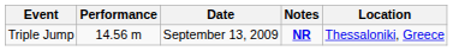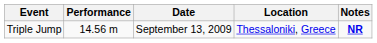 <table class="wikitable" |>
 <tr>
 <th>Event</th>
 <th>Performance</th>
 <th>Date</th>
+<th>Location</th>
 <th>Notes</th>
-<th>Location</th>
 </tr>
 <tr>
 <td>Triple Jump</td>
 <td align=center>14.56 m</td>
 <td align=right>September 13, 2009</td>
+<td><a href='#'>Thessaloniki</a>, <a href='#'>Greece</a></td>
 <td align=center><strong><a href='#'>NR</a></strong></td>
-<td><a href='#'>Thessaloniki</a>, <a href='#'>Greece</a></td>
 </tr>
 </table>
